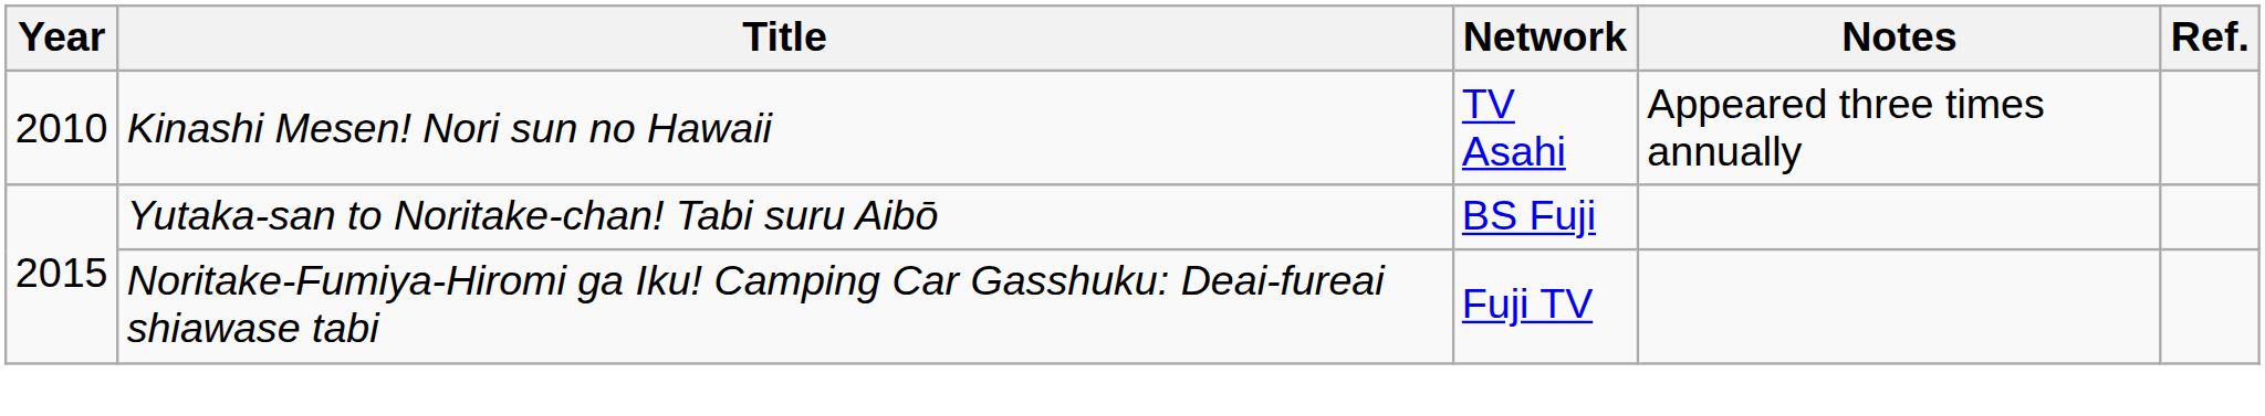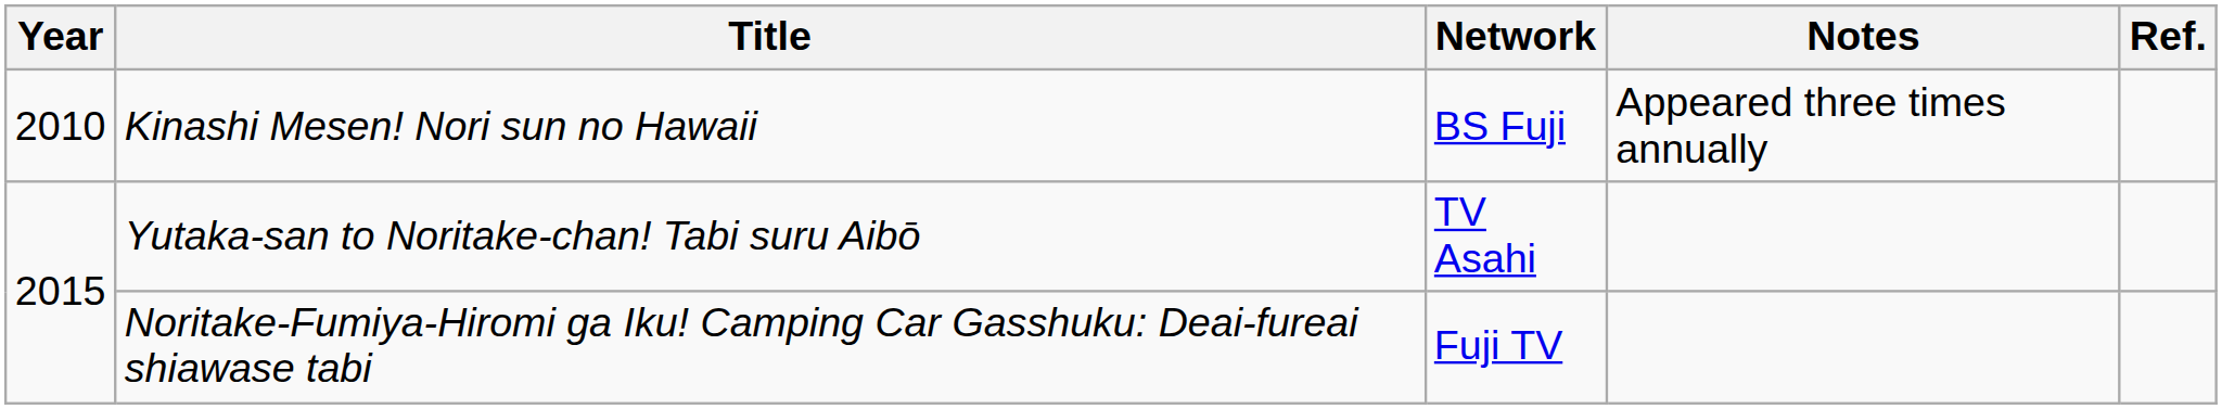 <table class="wikitable">
 <tr>
 <th>Year</th>
 <th>Title</th>
 <th>Network</th>
 <th>Notes</th>
 <th>Ref.</th>
 </tr>
 <tr>
 <td>2010</td>
 <td><em>Kinashi Mesen! Nori sun no Hawaii</em></td>
-<td><a href='#'>TV Asahi</a></td>
+<td><a href='#'>BS Fuji</a></td>
 <td>Appeared three times annually</td>
 <td></td>
 </tr>
 <tr>
 <td rowspan="2">2015</td>
 <td><em>Yutaka-san to Noritake-chan! Tabi suru Aibō</em></td>
-<td><a href='#'>BS Fuji</a></td>
+<td><a href='#'>TV Asahi</a></td>
 <td></td>
 <td></td>
 </tr>
 <tr>
 <td><em>Noritake-Fumiya-Hiromi ga Iku! Camping Car Gasshuku: Deai-fureai shiawase tabi</em></td>
 <td><a href='#'>Fuji TV</a></td>
 <td></td>
 <td></td>
 </tr>
 </table>
